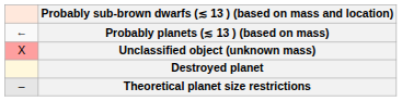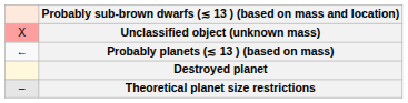 <table class="wikitable" style="margin:0px 15px 0px 0px">
 <tr>
 <td bgcolor="#FFE8DC" style="text-align:center;"></td>
 <th>Probably sub-brown dwarfs (≲ 13 ) (based on mass and location)</th>
 </tr>
 <tr>
+<td bgcolor="#FE9F9F" style="text-align:center;">X</td>
+<th>Unclassified object (unknown mass)</th>
+</tr>
+<tr>
 <td style="text-align:center;">←</td>
 <th>Probably planets (≲ 13 ) (based on mass)</th>
-</tr>
-<tr>
-<td bgcolor="#FE9F9F" style="text-align:center;">X</td>
-<th>Unclassified object (unknown mass)</th>
 </tr>
 <tr>
 <td bgcolor="#FFF8DC" style="text-align:center;"></td>
 <th>Destroyed planet</th>
 </tr>
 <tr>
 <td bgcolor="#e6e6e6" width=40px style="text-align:center;">–</td>
 <th>Theoretical planet size restrictions</th>
 </tr>
 </table>
